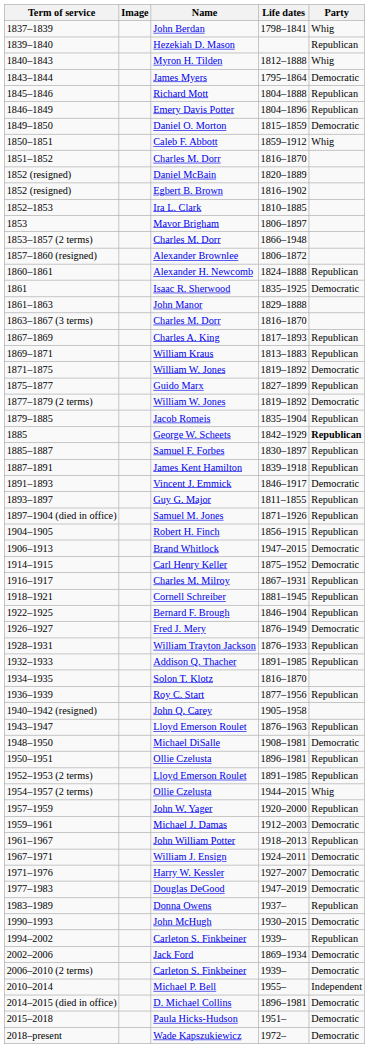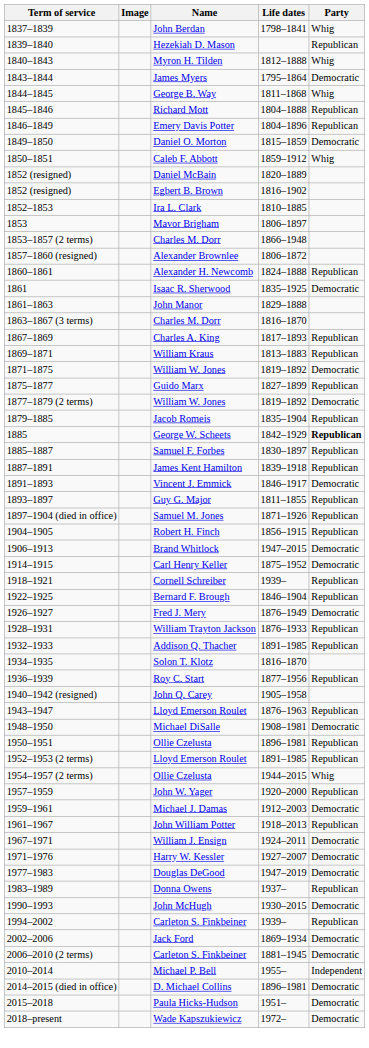 <table class="wikitable">
 <tr>
 <th>Term of service</th>
 <th>Image</th>
 <th>Name</th>
 <th>Life dates</th>
 <th>Party</th>
 </tr>
 <tr>
 <td>1837–1839</td>
 <td></td>
 <td><a href='#'>John Berdan</a></td>
 <td>1798–1841</td>
 <td>Whig</td>
 </tr>
 <tr>
 <td>1839–1840</td>
 <td></td>
 <td><a href='#'>Hezekiah D. Mason</a></td>
 <td> </td>
 <td>Republican</td>
 </tr>
 <tr>
 <td>1840–1843</td>
 <td></td>
 <td><a href='#'>Myron H. Tilden</a></td>
 <td>1812–1888</td>
 <td>Whig</td>
 </tr>
 <tr>
 <td>1843–1844</td>
 <td></td>
 <td><a href='#'>James Myers</a></td>
 <td>1795–1864</td>
 <td>Democratic</td>
 </tr>
 <tr>
+<td>1844–1845</td>
+<td></td>
+<td><a href='#'>George B. Way</a></td>
+<td>1811–1868</td>
+<td>Whig</td>
+</tr>
+<tr>
 <td>1845–1846</td>
 <td></td>
 <td><a href='#'>Richard Mott</a></td>
 <td>1804–1888</td>
 <td>Republican</td>
 </tr>
 <tr>
 <td>1846–1849</td>
 <td></td>
 <td><a href='#'>Emery Davis Potter</a></td>
 <td>1804–1896</td>
 <td>Republican</td>
 </tr>
 <tr>
 <td>1849–1850</td>
 <td></td>
 <td><a href='#'>Daniel O. Morton</a></td>
 <td>1815–1859</td>
 <td>Democratic</td>
 </tr>
 <tr>
 <td>1850–1851</td>
 <td></td>
 <td><a href='#'>Caleb F. Abbott</a></td>
 <td>1859–1912</td>
 <td>Whig</td>
-</tr>
-<tr>
-<td>1851–1852</td>
-<td></td>
-<td><a href='#'>Charles M. Dorr</a></td>
-<td>1816–1870</td>
-<td> </td>
 </tr>
 <tr>
 <td>1852 (resigned)</td>
 <td></td>
 <td><a href='#'>Daniel McBain</a></td>
 <td>1820–1889</td>
 <td> </td>
 </tr>
 <tr>
 <td>1852 (resigned)</td>
 <td></td>
 <td><a href='#'>Egbert B. Brown</a></td>
 <td>1816–1902</td>
 <td> </td>
 </tr>
 <tr>
 <td>1852–1853</td>
 <td></td>
 <td><a href='#'>Ira L. Clark</a></td>
 <td>1810–1885</td>
 <td> </td>
 </tr>
 <tr>
 <td>1853</td>
 <td></td>
 <td><a href='#'>Mavor Brigham</a></td>
 <td>1806–1897</td>
 <td> </td>
 </tr>
 <tr>
 <td>1853–1857 (2 terms)</td>
 <td></td>
 <td><a href='#'>Charles M. Dorr</a></td>
 <td>1866–1948</td>
 <td> </td>
 </tr>
 <tr>
 <td>1857–1860 (resigned)</td>
 <td></td>
 <td><a href='#'>Alexander Brownlee</a></td>
 <td>1806–1872</td>
 <td> </td>
 </tr>
 <tr>
 <td>1860–1861</td>
 <td></td>
 <td><a href='#'>Alexander H. Newcomb</a></td>
 <td>1824–1888</td>
 <td>Republican</td>
 </tr>
 <tr>
 <td>1861</td>
 <td></td>
 <td><a href='#'>Isaac R. Sherwood</a></td>
 <td>1835–1925</td>
 <td>Democratic</td>
 </tr>
 <tr>
 <td>1861–1863</td>
 <td></td>
 <td><a href='#'>John Manor</a></td>
 <td>1829–1888</td>
 <td> </td>
 </tr>
 <tr>
 <td>1863–1867 (3 terms)</td>
 <td></td>
 <td><a href='#'>Charles M. Dorr</a></td>
 <td>1816–1870</td>
 <td> </td>
 </tr>
 <tr>
 <td>1867–1869</td>
 <td></td>
 <td><a href='#'>Charles A. King</a></td>
 <td>1817–1893</td>
 <td>Republican</td>
 </tr>
 <tr>
 <td>1869–1871</td>
 <td></td>
 <td><a href='#'>William Kraus</a></td>
 <td>1813–1883</td>
 <td>Republican</td>
 </tr>
 <tr>
 <td>1871–1875</td>
 <td></td>
 <td><a href='#'>William W. Jones</a></td>
 <td>1819–1892</td>
 <td>Democratic</td>
 </tr>
 <tr>
 <td>1875–1877</td>
 <td></td>
 <td><a href='#'>Guido Marx</a></td>
 <td>1827–1899</td>
 <td>Republican</td>
 </tr>
 <tr>
 <td>1877–1879 (2 terms)</td>
 <td></td>
 <td><a href='#'>William W. Jones</a></td>
 <td>1819–1892</td>
 <td>Democratic</td>
 </tr>
 <tr>
 <td>1879–1885</td>
 <td></td>
 <td><a href='#'>Jacob Romeis</a></td>
 <td>1835–1904</td>
 <td>Republican</td>
 </tr>
 <tr>
 <td>1885</td>
 <td></td>
 <td><a href='#'>George W. Scheets</a></td>
 <td>1842–1929</td>
 <td><strong>Republican</strong></td>
 </tr>
 <tr>
 <td>1885–1887</td>
 <td></td>
 <td><a href='#'>Samuel F. Forbes</a></td>
 <td>1830–1897</td>
 <td>Republican</td>
 </tr>
 <tr>
 <td>1887–1891</td>
 <td></td>
 <td><a href='#'>James Kent Hamilton</a></td>
 <td>1839–1918</td>
 <td>Republican</td>
 </tr>
 <tr>
 <td>1891–1893</td>
 <td></td>
 <td><a href='#'>Vincent J. Emmick</a></td>
 <td>1846–1917</td>
 <td>Democratic</td>
 </tr>
 <tr>
 <td>1893–1897</td>
 <td></td>
 <td><a href='#'>Guy G. Major</a></td>
 <td>1811–1855</td>
 <td>Republican</td>
 </tr>
 <tr>
 <td>1897–1904 (died in office)</td>
 <td></td>
 <td><a href='#'>Samuel M. Jones</a></td>
 <td>1871–1926</td>
 <td>Republican</td>
 </tr>
 <tr>
 <td>1904–1905</td>
 <td></td>
 <td><a href='#'>Robert H. Finch</a></td>
 <td>1856–1915</td>
 <td>Republican</td>
 </tr>
 <tr>
 <td>1906–1913</td>
 <td></td>
 <td><a href='#'>Brand Whitlock</a></td>
 <td>1947–2015</td>
 <td>Democratic</td>
 </tr>
 <tr>
 <td>1914–1915</td>
 <td></td>
 <td><a href='#'>Carl Henry Keller</a></td>
 <td>1875–1952</td>
 <td>Democratic</td>
 </tr>
 <tr>
-<td>1916–1917</td>
-<td></td>
-<td><a href='#'>Charles M. Milroy</a></td>
-<td>1867–1931</td>
-<td>Republican</td>
-</tr>
-<tr>
 <td>1918–1921</td>
 <td></td>
 <td><a href='#'>Cornell Schreiber</a></td>
-<td>1881–1945</td>
+<td>1939–</td>
 <td>Republican</td>
 </tr>
 <tr>
 <td>1922–1925</td>
 <td></td>
 <td><a href='#'>Bernard F. Brough</a></td>
 <td>1846–1904</td>
 <td>Republican</td>
 </tr>
 <tr>
 <td>1926–1927</td>
 <td></td>
 <td><a href='#'>Fred J. Mery</a></td>
 <td>1876–1949</td>
 <td>Democratic</td>
 </tr>
 <tr>
 <td>1928–1931</td>
 <td></td>
 <td><a href='#'>William Trayton Jackson</a></td>
 <td>1876–1933</td>
 <td>Republican</td>
 </tr>
 <tr>
 <td>1932–1933</td>
 <td></td>
 <td><a href='#'>Addison Q. Thacher</a></td>
 <td>1891–1985</td>
 <td>Republican</td>
 </tr>
 <tr>
 <td>1934–1935</td>
 <td></td>
 <td><a href='#'>Solon T. Klotz</a></td>
 <td>1816–1870</td>
 <td> </td>
 </tr>
 <tr>
 <td>1936–1939</td>
 <td></td>
 <td><a href='#'>Roy C. Start</a></td>
 <td>1877–1956</td>
 <td>Republican</td>
 </tr>
 <tr>
 <td>1940–1942 (resigned)</td>
 <td></td>
 <td><a href='#'>John Q. Carey</a></td>
 <td>1905–1958</td>
 <td> </td>
 </tr>
 <tr>
 <td>1943–1947</td>
 <td></td>
 <td><a href='#'>Lloyd Emerson Roulet</a></td>
 <td>1876–1963</td>
 <td>Republican</td>
 </tr>
 <tr>
 <td>1948–1950</td>
 <td></td>
 <td><a href='#'>Michael DiSalle</a></td>
 <td>1908–1981</td>
 <td>Democratic</td>
 </tr>
 <tr>
 <td>1950–1951</td>
 <td></td>
 <td><a href='#'>Ollie Czelusta</a></td>
 <td>1896–1981</td>
 <td>Republican</td>
 </tr>
 <tr>
 <td>1952–1953 (2 terms)</td>
 <td></td>
 <td><a href='#'>Lloyd Emerson Roulet</a></td>
 <td>1891–1985</td>
 <td>Republican</td>
 </tr>
 <tr>
 <td>1954–1957 (2 terms)</td>
 <td></td>
 <td><a href='#'>Ollie Czelusta</a></td>
 <td>1944–2015</td>
 <td>Whig</td>
 </tr>
 <tr>
 <td>1957–1959</td>
 <td></td>
 <td><a href='#'>John W. Yager</a></td>
 <td>1920–2000</td>
 <td>Republican</td>
 </tr>
 <tr>
 <td>1959–1961</td>
 <td></td>
 <td><a href='#'>Michael J. Damas</a></td>
 <td>1912–2003</td>
 <td>Democratic</td>
 </tr>
 <tr>
 <td>1961–1967</td>
 <td></td>
 <td><a href='#'>John William Potter</a></td>
 <td>1918–2013</td>
 <td>Republican</td>
 </tr>
 <tr>
 <td>1967–1971</td>
 <td></td>
 <td><a href='#'>William J. Ensign</a></td>
 <td>1924–2011</td>
 <td>Democratic</td>
 </tr>
 <tr>
 <td>1971–1976</td>
 <td></td>
 <td><a href='#'>Harry W. Kessler</a></td>
 <td>1927–2007</td>
 <td>Democratic</td>
 </tr>
 <tr>
 <td>1977–1983</td>
 <td></td>
 <td><a href='#'>Douglas DeGood</a></td>
 <td>1947–2019</td>
 <td>Democratic</td>
 </tr>
 <tr>
 <td>1983–1989</td>
 <td></td>
 <td><a href='#'>Donna Owens</a></td>
 <td>1937–</td>
 <td>Republican</td>
 </tr>
 <tr>
 <td>1990–1993</td>
 <td></td>
 <td><a href='#'>John McHugh</a></td>
 <td>1930–2015</td>
 <td>Democratic</td>
 </tr>
 <tr>
 <td>1994–2002</td>
 <td></td>
 <td><a href='#'>Carleton S. Finkbeiner</a></td>
 <td>1939–</td>
 <td>Republican</td>
 </tr>
 <tr>
 <td>2002–2006</td>
 <td></td>
 <td><a href='#'>Jack Ford</a></td>
 <td>1869–1934</td>
 <td>Democratic</td>
 </tr>
 <tr>
 <td>2006–2010 (2 terms)</td>
 <td></td>
 <td><a href='#'>Carleton S. Finkbeiner</a></td>
-<td>1939–</td>
+<td>1881–1945</td>
 <td>Democratic</td>
 </tr>
 <tr>
 <td>2010–2014</td>
 <td></td>
 <td><a href='#'>Michael P. Bell</a></td>
 <td>1955–</td>
 <td Independent (politician)>Independent</td>
 </tr>
 <tr>
 <td>2014–2015 (died in office)</td>
 <td></td>
 <td><a href='#'>D. Michael Collins</a></td>
 <td>1896–1981</td>
 <td>Democratic</td>
 </tr>
 <tr>
 <td>2015–2018</td>
 <td></td>
 <td><a href='#'>Paula Hicks-Hudson</a></td>
 <td>1951–</td>
 <td>Democratic</td>
 </tr>
 <tr>
 <td>2018–present</td>
 <td></td>
 <td><a href='#'>Wade Kapszukiewicz</a></td>
 <td>1972–</td>
 <td>Democratic</td>
 </tr>
 </table>
